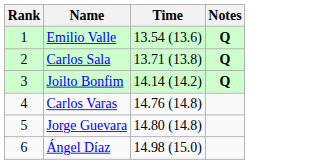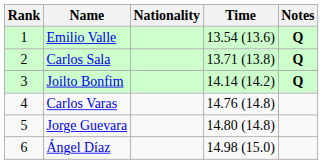 <table class="wikitable sortable" style="text-align:center">
 <tr>
 <th>Rank</th>
 <th>Name</th>
+<th>Nationality</th>
 <th>Time</th>
 <th>Notes</th>
 </tr>
 <tr bgcolor=ccffcc>
 <td align=center>1</td>
 <td align=left><a href='#'>Emilio Valle</a></td>
+<td align=left></td>
 <td>13.54 (13.6)</td>
 <td><strong>Q</strong></td>
 </tr>
 <tr bgcolor=ccffcc>
 <td align=center>2</td>
 <td align=left><a href='#'>Carlos Sala</a></td>
+<td align=left></td>
 <td>13.71 (13.8)</td>
 <td><strong>Q</strong></td>
 </tr>
 <tr bgcolor=ccffcc>
 <td align=center>3</td>
 <td align=left><a href='#'>Joilto Bonfim</a></td>
+<td align=left></td>
 <td>14.14 (14.2)</td>
 <td><strong>Q</strong></td>
 </tr>
 <tr>
 <td align=center>4</td>
 <td align=left><a href='#'>Carlos Varas</a></td>
+<td align=left></td>
 <td>14.76 (14.8)</td>
 <td></td>
 </tr>
 <tr>
 <td align=center>5</td>
 <td align=left><a href='#'>Jorge Guevara</a></td>
+<td align=left></td>
 <td>14.80 (14.8)</td>
 <td></td>
 </tr>
 <tr>
 <td align=center>6</td>
 <td align=left><a href='#'>Ángel Díaz</a></td>
+<td align=left></td>
 <td>14.98 (15.0)</td>
 <td></td>
 </tr>
 </table>
